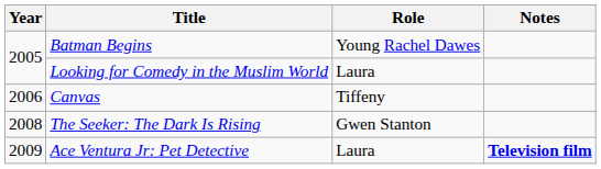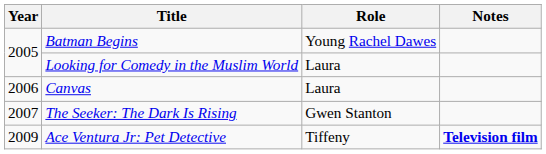 <table class="wikitable">
 <tr>
 <th>Year</th>
 <th>Title</th>
 <th>Role</th>
 <th>Notes</th>
 </tr>
 <tr>
 <td rowspan="2">2005</td>
 <td><em><a href='#'>Batman Begins</a></em></td>
 <td>Young <a href='#'>Rachel Dawes</a></td>
 <td></td>
 </tr>
 <tr>
 <td><em><a href='#'>Looking for Comedy in the Muslim World</a></em></td>
 <td>Laura</td>
 <td></td>
 </tr>
 <tr>
 <td>2006</td>
 <td><em><a href='#'>Canvas</a></em></td>
-<td>Tiffeny</td>
+<td>Laura</td>
 <td></td>
 </tr>
 <tr>
-<td>2008</td>
+<td>2007</td>
 <td><em><a href='#'>The Seeker: The Dark Is Rising</a></em></td>
 <td>Gwen Stanton</td>
 <td></td>
 </tr>
 <tr>
 <td>2009</td>
 <td><em><a href='#'>Ace Ventura Jr: Pet Detective</a></em></td>
-<td>Laura</td>
+<td>Tiffeny</td>
 <td><strong><a href='#'>Television film</a></strong></td>
 </tr>
 </table>
